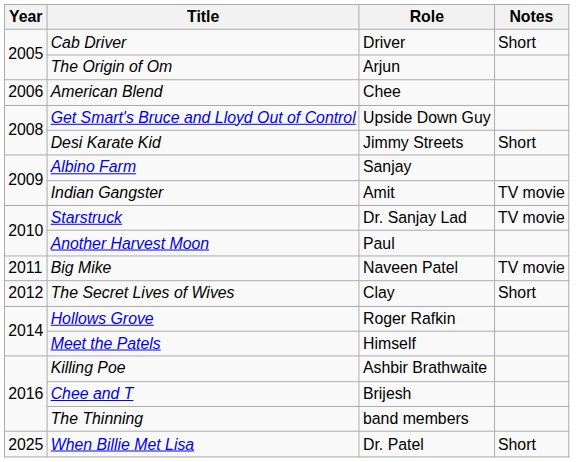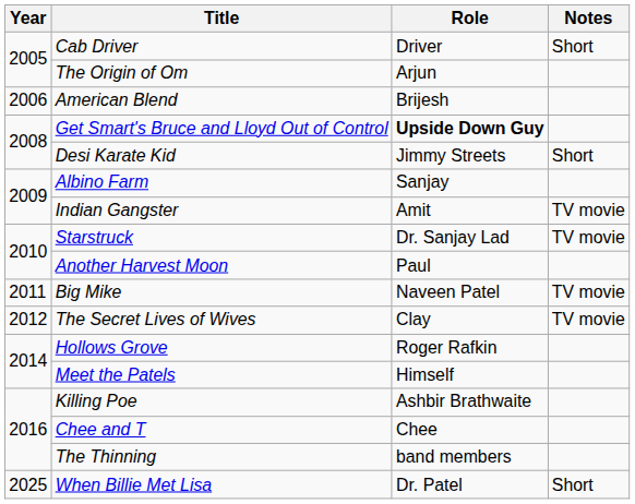 <table class="wikitable sortable">
 <tr>
 <th>Year</th>
 <th>Title</th>
 <th>Role</th>
 <th class="unsortable">Notes</th>
 </tr>
 <tr>
 <td rowspan=2>2005</td>
 <td><em>Cab Driver</em></td>
 <td>Driver</td>
 <td>Short</td>
 </tr>
 <tr>
 <td><em>The Origin of Om</em></td>
 <td>Arjun</td>
 <td></td>
 </tr>
 <tr>
 <td>2006</td>
 <td><em>American Blend</em></td>
-<td>Chee</td>
+<td>Brijesh</td>
 <td></td>
 </tr>
 <tr>
 <td rowspan=2>2008</td>
 <td><em><a href='#'>Get Smart's Bruce and Lloyd Out of Control</a></em></td>
-<td>Upside Down Guy</td>
+<td><strong>Upside Down Guy</strong></td>
 <td></td>
 </tr>
 <tr>
 <td><em>Desi Karate Kid</em></td>
 <td>Jimmy Streets</td>
 <td>Short</td>
 </tr>
 <tr>
 <td rowspan=2>2009</td>
 <td><em><a href='#'>Albino Farm</a></em></td>
 <td>Sanjay</td>
 <td></td>
 </tr>
 <tr>
 <td><em>Indian Gangster</em></td>
 <td>Amit</td>
 <td>TV movie</td>
 </tr>
 <tr>
 <td rowspan=2>2010</td>
 <td><em><a href='#'>Starstruck</a></em></td>
 <td>Dr. Sanjay Lad</td>
 <td>TV movie</td>
 </tr>
 <tr>
 <td><em><a href='#'>Another Harvest Moon</a></em></td>
 <td>Paul</td>
 <td></td>
 </tr>
 <tr>
 <td>2011</td>
 <td><em>Big Mike</em></td>
 <td>Naveen Patel</td>
 <td>TV movie</td>
 </tr>
 <tr>
 <td>2012</td>
 <td><em>The Secret Lives of Wives</em></td>
 <td>Clay</td>
-<td>Short</td>
+<td>TV movie</td>
 </tr>
 <tr>
 <td rowspan=2>2014</td>
 <td><em><a href='#'>Hollows Grove</a></em></td>
 <td>Roger Rafkin</td>
 <td></td>
 </tr>
 <tr>
 <td><em><a href='#'>Meet the Patels</a></em></td>
 <td>Himself</td>
 <td></td>
 </tr>
 <tr>
 <td rowspan=3>2016</td>
 <td><em>Killing Poe</em></td>
 <td>Ashbir Brathwaite</td>
 <td></td>
 </tr>
 <tr>
 <td><em><a href='#'>Chee and T</a></em></td>
-<td>Brijesh</td>
+<td>Chee</td>
 <td></td>
 </tr>
 <tr>
 <td><em>The Thinning</em></td>
 <td>band members</td>
 <td></td>
 </tr>
 <tr>
 <td>2025</td>
 <td><em><a href='#'>When Billie Met Lisa</a></em></td>
 <td>Dr. Patel</td>
 <td>Short</td>
 </tr>
 </table>
